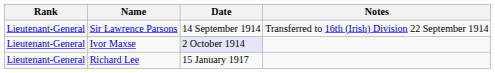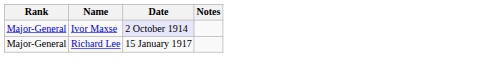 <table class="wikitable">
 <tr>
 <th style="#ffffff;">Rank</th>
 <th style="#ffffff;">Name</th>
 <th style="#ffffff;">Date</th>
 <th style="#ffffff;">Notes</th>
 </tr>
 <tr>
-<td><a href='#'>Lieutenant-General</a></td>
-<td><a href='#'>Sir Lawrence Parsons</a></td>
-<td>14 September 1914</td>
-<td>Transferred to <a href='#'>16th (Irish) Division</a> 22 September 1914</td>
-</tr>
-<tr>
-<td><a href='#'>Lieutenant-General</a></td>
+<td><a href='#'>Major-General</a></td>
 <td><a href='#'>Ivor Maxse</a></td>
 <td style="background: lavender;">2 October 1914</td>
 <td></td>
 </tr>
 <tr>
-<td><a href='#'>Lieutenant-General</a></td>
+<td>Major-General</td>
 <td><a href='#'>Richard Lee</a></td>
 <td>15 January 1917</td>
 <td></td>
 </tr>
 </table>
